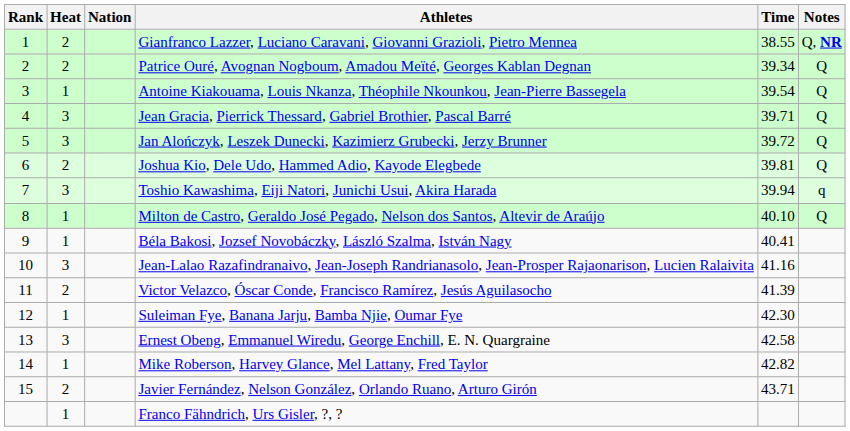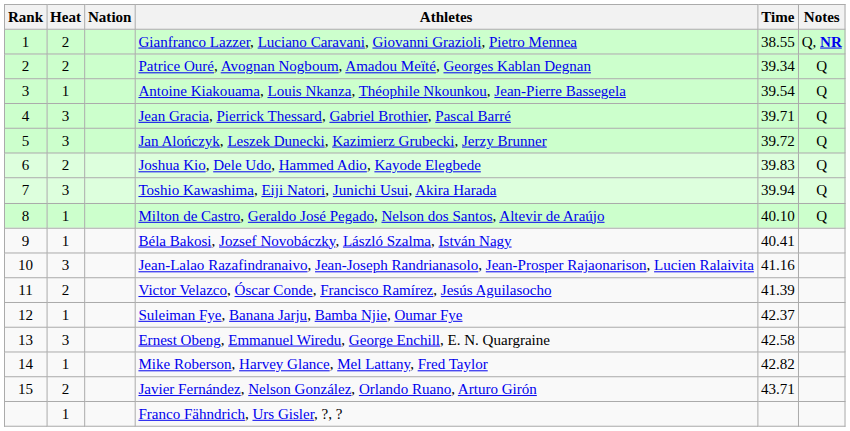 <table class="wikitable sortable" style="text-align:center;font-size:95%">
 <tr>
 <th>Rank</th>
 <th>Heat</th>
 <th>Nation</th>
 <th>Athletes</th>
 <th>Time</th>
 <th>Notes</th>
 </tr>
 <tr bgcolor=ccffcc>
 <td>1</td>
 <td>2</td>
 <td align=left></td>
 <td align=left><a href='#'>Gianfranco Lazzer</a>, <a href='#'>Luciano Caravani</a>, <a href='#'>Giovanni Grazioli</a>, <a href='#'>Pietro Mennea</a></td>
 <td>38.55</td>
 <td>Q, <strong><a href='#'>NR</a></strong></td>
 </tr>
 <tr bgcolor=ccffcc>
 <td>2</td>
 <td>2</td>
 <td align=left></td>
 <td align=left><a href='#'>Patrice Ouré</a>, <a href='#'>Avognan Nogboum</a>, <a href='#'>Amadou Meïté</a>, <a href='#'>Georges Kablan Degnan</a></td>
 <td>39.34</td>
 <td>Q</td>
 </tr>
 <tr bgcolor=ccffcc>
 <td>3</td>
 <td>1</td>
 <td align=left></td>
 <td align=left><a href='#'>Antoine Kiakouama</a>, <a href='#'>Louis Nkanza</a>, <a href='#'>Théophile Nkounkou</a>, <a href='#'>Jean-Pierre Bassegela</a></td>
 <td>39.54</td>
 <td>Q</td>
 </tr>
 <tr bgcolor=ccffcc>
 <td>4</td>
 <td>3</td>
 <td align=left></td>
 <td align=left><a href='#'>Jean Gracia</a>, <a href='#'>Pierrick Thessard</a>, <a href='#'>Gabriel Brothier</a>, <a href='#'>Pascal Barré</a></td>
 <td>39.71</td>
 <td>Q</td>
 </tr>
 <tr bgcolor=ccffcc>
 <td>5</td>
 <td>3</td>
 <td align=left></td>
 <td align=left><a href='#'>Jan Alończyk</a>, <a href='#'>Leszek Dunecki</a>, <a href='#'>Kazimierz Grubecki</a>, <a href='#'>Jerzy Brunner</a></td>
 <td>39.72</td>
 <td>Q</td>
 </tr>
 <tr bgcolor=ddffdd>
 <td>6</td>
 <td>2</td>
 <td align=left></td>
 <td align=left><a href='#'>Joshua Kio</a>, <a href='#'>Dele Udo</a>, <a href='#'>Hammed Adio</a>, <a href='#'>Kayode Elegbede</a></td>
-<td>39.81</td>
+<td>39.83</td>
 <td>Q</td>
 </tr>
 <tr bgcolor=ddffdd>
 <td>7</td>
 <td>3</td>
 <td align=left></td>
 <td align=left><a href='#'>Toshio Kawashima</a>, <a href='#'>Eiji Natori</a>, <a href='#'>Junichi Usui</a>, <a href='#'>Akira Harada</a></td>
 <td>39.94</td>
-<td>q</td>
+<td>Q</td>
 </tr>
 <tr bgcolor=ccffcc>
 <td>8</td>
 <td>1</td>
 <td align=left></td>
 <td align=left><a href='#'>Milton de Castro</a>, <a href='#'>Geraldo José Pegado</a>, <a href='#'>Nelson dos Santos</a>, <a href='#'>Altevir de Araújo</a></td>
 <td>40.10</td>
 <td>Q</td>
 </tr>
 <tr>
 <td>9</td>
 <td>1</td>
 <td align=left></td>
 <td align=left><a href='#'>Béla Bakosi</a>, <a href='#'>Jozsef Novobáczky</a>, <a href='#'>László Szalma</a>, <a href='#'>István Nagy</a></td>
 <td>40.41</td>
 <td></td>
 </tr>
 <tr>
 <td>10</td>
 <td>3</td>
 <td align=left></td>
 <td align=left><a href='#'>Jean-Lalao Razafindranaivo</a>, <a href='#'>Jean-Joseph Randrianasolo</a>, <a href='#'>Jean-Prosper Rajaonarison</a>, <a href='#'>Lucien Ralaivita</a></td>
 <td>41.16</td>
 <td></td>
 </tr>
 <tr>
 <td>11</td>
 <td>2</td>
 <td align=left></td>
 <td align=left><a href='#'>Victor Velazco</a>, <a href='#'>Óscar Conde</a>, <a href='#'>Francisco Ramírez</a>, <a href='#'>Jesús Aguilasocho</a></td>
 <td>41.39</td>
 <td></td>
 </tr>
 <tr>
 <td>12</td>
 <td>1</td>
 <td align=left></td>
 <td align=left><a href='#'>Suleiman Fye</a>, <a href='#'>Banana Jarju</a>, <a href='#'>Bamba Njie</a>, <a href='#'>Oumar Fye</a></td>
-<td>42.30</td>
+<td>42.37</td>
 <td></td>
 </tr>
 <tr>
 <td>13</td>
 <td>3</td>
 <td align=left></td>
 <td align=left><a href='#'>Ernest Obeng</a>, <a href='#'>Emmanuel Wiredu</a>, <a href='#'>George Enchill</a>, E. N. Quargraine</td>
 <td>42.58</td>
 <td></td>
 </tr>
 <tr>
 <td>14</td>
 <td>1</td>
 <td align=left></td>
 <td align=left><a href='#'>Mike Roberson</a>, <a href='#'>Harvey Glance</a>, <a href='#'>Mel Lattany</a>, <a href='#'>Fred Taylor</a></td>
 <td>42.82</td>
 <td></td>
 </tr>
 <tr>
 <td>15</td>
 <td>2</td>
 <td align=left></td>
 <td align=left><a href='#'>Javier Fernández</a>, <a href='#'>Nelson González</a>, <a href='#'>Orlando Ruano</a>, <a href='#'>Arturo Girón</a></td>
 <td>43.71</td>
 <td></td>
 </tr>
 <tr>
 <td></td>
 <td>1</td>
 <td align=left></td>
 <td align=left><a href='#'>Franco Fähndrich</a>, <a href='#'>Urs Gisler</a>, ?, ?</td>
 <td></td>
 <td></td>
 </tr>
 </table>
